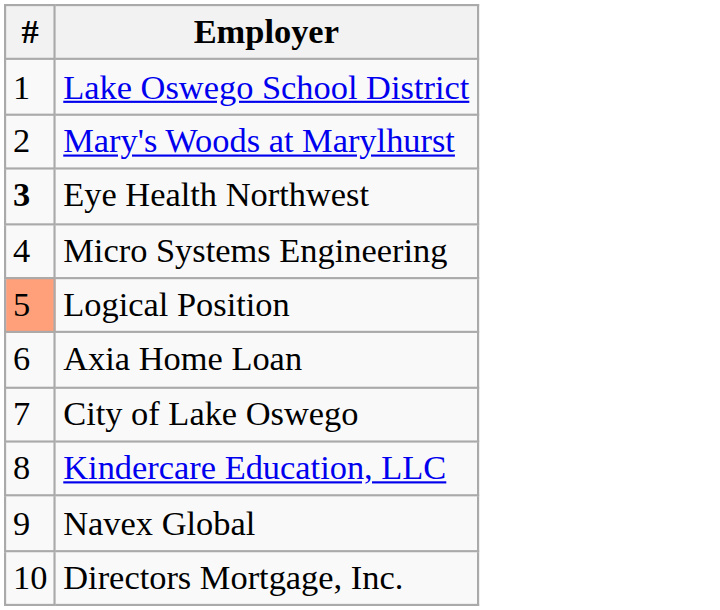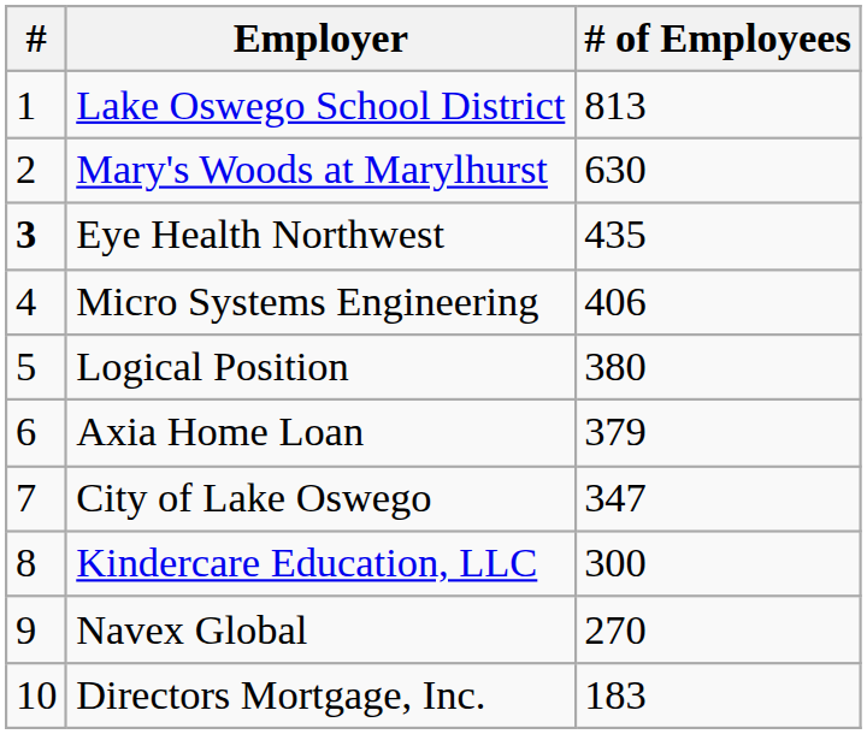 <table class="wikitable">
 <tr>
 <th>#</th>
 <th>Employer</th>
+<th># of Employees</th>
 </tr>
 <tr>
 <td>1</td>
 <td><a href='#'>Lake Oswego School District</a></td>
+<td>813</td>
 </tr>
 <tr>
 <td>2</td>
 <td><a href='#'>Mary's Woods at Marylhurst</a></td>
+<td>630</td>
 </tr>
 <tr>
 <td><strong>3</strong></td>
 <td>Eye Health Northwest</td>
+<td>435</td>
 </tr>
 <tr>
 <td>4</td>
 <td>Micro Systems Engineering</td>
+<td>406</td>
 </tr>
 <tr>
-<td style="background: lightsalmon;">5</td>
+<td>5</td>
 <td>Logical Position</td>
+<td>380</td>
 </tr>
 <tr>
 <td>6</td>
 <td>Axia Home Loan</td>
+<td>379</td>
 </tr>
 <tr>
 <td>7</td>
 <td>City of Lake Oswego</td>
+<td>347</td>
 </tr>
 <tr>
 <td>8</td>
 <td><a href='#'>Kindercare Education, LLC</a></td>
+<td>300</td>
 </tr>
 <tr>
 <td>9</td>
 <td>Navex Global</td>
+<td>270</td>
 </tr>
 <tr>
 <td>10</td>
 <td>Directors Mortgage, Inc.</td>
+<td>183</td>
 </tr>
 </table>
